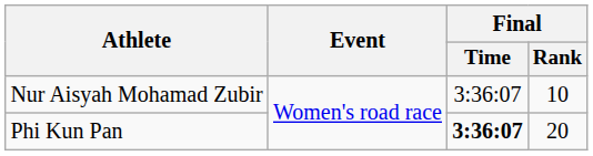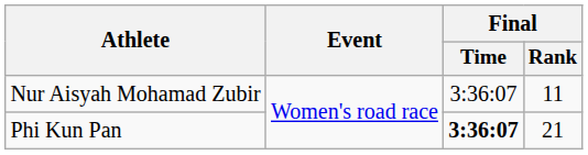 <table class="wikitable" style="font-size:90%;text-align:center">
 <tr>
 <th rowspan="2">Athlete</th>
 <th rowspan="2">Event</th>
 <th colspan="2">Final</th>
 </tr>
 <tr style=font-size:95%>
 <th>Time</th>
 <th>Rank</th>
 </tr>
 <tr>
 <td align="left">Nur Aisyah Mohamad Zubir</td>
 <td align="left" rowspan="2"><a href='#'>Women's road race</a></td>
 <td>3:36:07</td>
-<td>10</td>
+<td>11</td>
 </tr>
 <tr>
 <td align="left">Phi Kun Pan</td>
 <td><strong>3:36:07</strong></td>
-<td>20</td>
+<td>21</td>
 </tr>
 </table>
